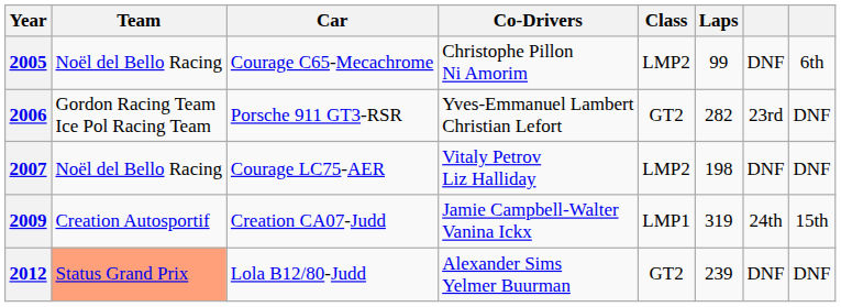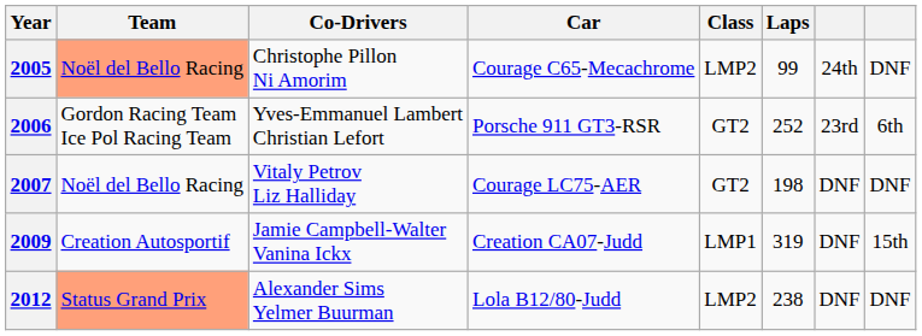 <table class="wikitable" style="text-align:center; font-size:90%">
 <tr>
 <th>Year</th>
 <th>Team</th>
+<th>Co-Drivers</th>
 <th>Car</th>
-<th>Co-Drivers</th>
 <th>Class</th>
 <th>Laps</th>
 <th></th>
 <th></th>
 </tr>
 <tr>
 <th><a href='#'>2005</a></th>
-<td align="left"> <a href='#'>Noël del Bello</a> Racing</td>
+<td align="left" style="background: lightsalmon;"> <a href='#'>Noël del Bello</a> Racing</td>
+<td align="left"> Christophe Pillon<br> <a href='#'>Ni Amorim</a></td>
 <td align="left"><a href='#'>Courage C65</a>-<a href='#'>Mecachrome</a></td>
-<td align="left"> Christophe Pillon<br> <a href='#'>Ni Amorim</a></td>
 <td>LMP2</td>
 <td>99</td>
+<td>24th</td>
 <td>DNF</td>
-<td>6th</td>
 </tr>
 <tr>
 <th><a href='#'>2006</a></th>
 <td align="left"> Gordon Racing Team<br> Ice Pol Racing Team</td>
+<td align="left"> Yves-Emmanuel Lambert<br> Christian Lefort</td>
 <td align="left"><a href='#'>Porsche 911 GT3</a>-RSR</td>
-<td align="left"> Yves-Emmanuel Lambert<br> Christian Lefort</td>
 <td>GT2</td>
-<td>282</td>
+<td>252</td>
 <td>23rd</td>
-<td>DNF</td>
+<td>6th</td>
 </tr>
 <tr>
 <th><a href='#'>2007</a></th>
 <td align="left"> <a href='#'>Noël del Bello</a> Racing</td>
+<td align="left"> <a href='#'>Vitaly Petrov</a><br> <a href='#'>Liz Halliday</a></td>
 <td align="left"><a href='#'>Courage LC75</a>-<a href='#'>AER</a></td>
-<td align="left"> <a href='#'>Vitaly Petrov</a><br> <a href='#'>Liz Halliday</a></td>
-<td>LMP2</td>
+<td>GT2</td>
 <td>198</td>
 <td>DNF</td>
 <td>DNF</td>
 </tr>
 <tr>
 <th><a href='#'>2009</a></th>
 <td align="left"> <a href='#'>Creation Autosportif</a></td>
+<td align="left"> <a href='#'>Jamie Campbell-Walter</a><br> <a href='#'>Vanina Ickx</a></td>
 <td align="left"><a href='#'>Creation CA07</a>-<a href='#'>Judd</a></td>
-<td align="left"> <a href='#'>Jamie Campbell-Walter</a><br> <a href='#'>Vanina Ickx</a></td>
 <td>LMP1</td>
 <td>319</td>
-<td>24th</td>
+<td>DNF</td>
 <td>15th</td>
 </tr>
 <tr>
 <th><a href='#'>2012</a></th>
 <td align="left" style="background: lightsalmon;"> <a href='#'>Status Grand Prix</a></td>
+<td align="left"> <a href='#'>Alexander Sims</a><br> <a href='#'>Yelmer Buurman</a></td>
 <td align="left"><a href='#'>Lola B12/80</a>-<a href='#'>Judd</a></td>
-<td align="left"> <a href='#'>Alexander Sims</a><br> <a href='#'>Yelmer Buurman</a></td>
-<td>GT2</td>
-<td>239</td>
+<td>LMP2</td>
+<td>238</td>
 <td>DNF</td>
 <td>DNF</td>
 </tr>
 </table>
